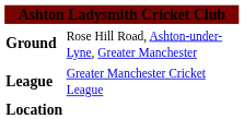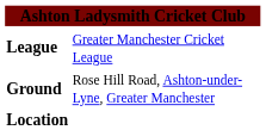 <table width=20% border=0 style="float:right;">
 <tr>
 <th colspan=2 style="background:#790301"><span><strong>Ashton Ladysmith Cricket Club</strong></span></th>
+</tr>
+<tr>
+<td><strong>League</strong></td>
+<td><small><a href='#'>Greater Manchester Cricket League</a></small></td>
 </tr>
 <tr>
 <td><strong>Ground</strong></td>
 <td><small>Rose Hill Road, <a href='#'>Ashton-under-Lyne</a>, <a href='#'>Greater Manchester</a></small></td>
 </tr>
 <tr>
-<td><strong>League</strong></td>
-<td><small><a href='#'>Greater Manchester Cricket League</a></small></td>
-</tr>
-<tr>
 <td><strong>Location</strong></td>
 <td><small></small></td>
 </tr>
 </table>
